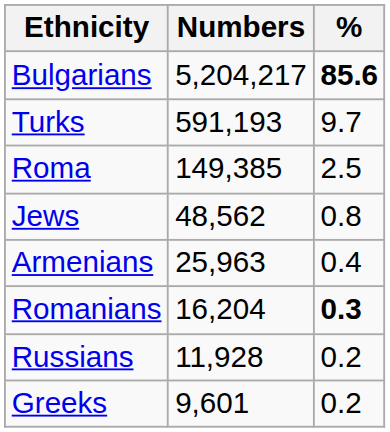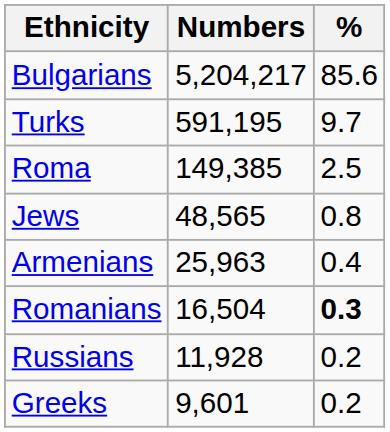 <table class="wikitable">
 <tr>
 <th>Ethnicity</th>
 <th>Numbers</th>
 <th>%</th>
 </tr>
 <tr>
 <td><a href='#'>Bulgarians</a></td>
 <td>5,204,217</td>
-<td><strong>85.6</strong></td>
+<td>85.6</td>
 </tr>
 <tr>
 <td><a href='#'>Turks</a></td>
-<td>591,193</td>
+<td>591,195</td>
 <td>9.7</td>
 </tr>
 <tr>
 <td><a href='#'>Roma</a></td>
 <td>149,385</td>
 <td>2.5</td>
 </tr>
 <tr>
 <td><a href='#'>Jews</a></td>
-<td>48,562</td>
+<td>48,565</td>
 <td>0.8</td>
 </tr>
 <tr>
 <td><a href='#'>Armenians</a></td>
 <td>25,963</td>
 <td>0.4</td>
 </tr>
 <tr>
 <td><a href='#'>Romanians</a></td>
-<td>16,204</td>
+<td>16,504</td>
 <td><strong>0.3</strong></td>
 </tr>
 <tr>
 <td><a href='#'>Russians</a></td>
 <td>11,928</td>
 <td>0.2</td>
 </tr>
 <tr>
 <td><a href='#'>Greeks</a></td>
 <td>9,601</td>
 <td>0.2</td>
 </tr>
 </table>
